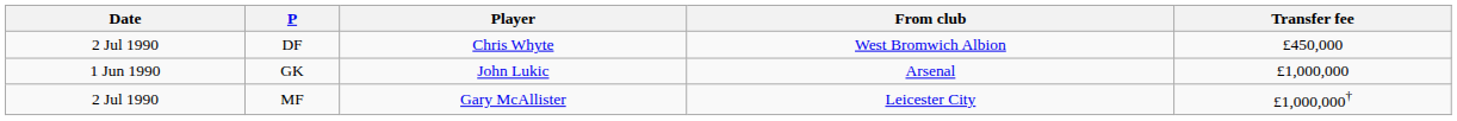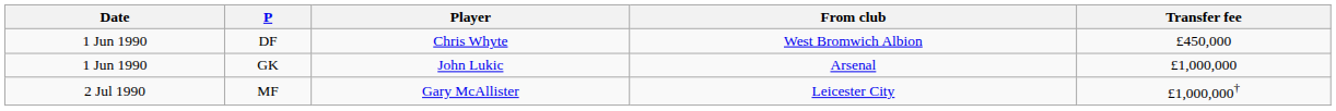 <table class="wikitable sortable" style="width:97%; text-align:center; font-size:85%;">
 <tr>
 <th>Date</th>
 <th><a href='#'>P</a></th>
 <th>Player</th>
 <th>From club</th>
 <th>Transfer fee</th>
 </tr>
 <tr>
-<td>2 Jul 1990</td>
+<td>1 Jun 1990</td>
 <td>DF</td>
 <td> <a href='#'>Chris Whyte</a></td>
 <td> <a href='#'>West Bromwich Albion</a></td>
 <td>£450,000</td>
 </tr>
 <tr>
 <td>1 Jun 1990</td>
 <td>GK</td>
 <td> <a href='#'>John Lukic</a></td>
 <td> <a href='#'>Arsenal</a></td>
 <td>£1,000,000</td>
 </tr>
 <tr>
 <td>2 Jul 1990</td>
 <td>MF</td>
 <td> <a href='#'>Gary McAllister</a></td>
 <td> <a href='#'>Leicester City</a></td>
 <td>£1,000,000<sup>†</sup></td>
 </tr>
 </table>
